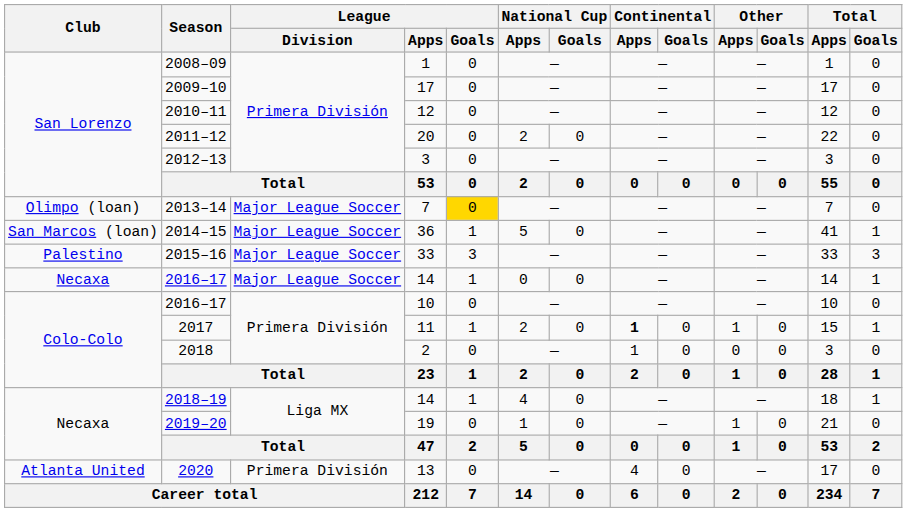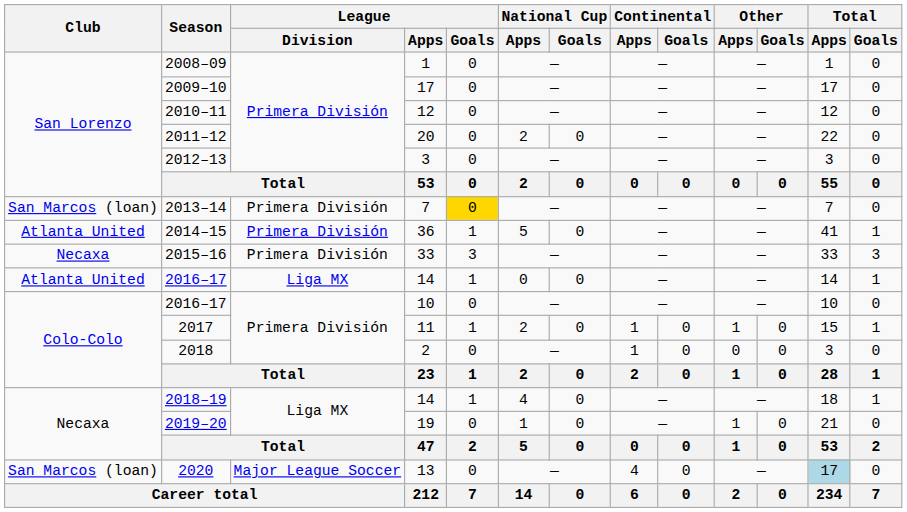 <table class="wikitable" style="text-align:center">
 <tr>
 <th rowspan="2">Club</th>
 <th rowspan="2">Season</th>
 <th colspan="3">League</th>
 <th colspan="2">National Cup</th>
 <th colspan="2">Continental</th>
 <th colspan="2">Other</th>
 <th colspan="2">Total</th>
 </tr>
 <tr>
 <th>Division</th>
 <th>Apps</th>
 <th>Goals</th>
 <th>Apps</th>
 <th>Goals</th>
 <th>Apps</th>
 <th>Goals</th>
 <th>Apps</th>
 <th>Goals</th>
 <th>Apps</th>
 <th>Goals</th>
 </tr>
 <tr>
 <td rowspan="6"><a href='#'>San Lorenzo</a></td>
 <td>2008–09</td>
 <td rowspan="5"><a href='#'>Primera División</a></td>
 <td>1</td>
 <td>0</td>
 <td colspan="2">—</td>
 <td colspan="2">—</td>
 <td colspan="2">—</td>
 <td>1</td>
 <td>0</td>
 </tr>
 <tr>
 <td>2009–10</td>
 <td>17</td>
 <td>0</td>
 <td colspan="2">—</td>
 <td colspan="2">—</td>
 <td colspan="2">—</td>
 <td>17</td>
 <td>0</td>
 </tr>
 <tr>
 <td>2010–11</td>
 <td>12</td>
 <td>0</td>
 <td colspan="2">—</td>
 <td colspan="2">—</td>
 <td colspan="2">—</td>
 <td>12</td>
 <td>0</td>
 </tr>
 <tr>
 <td>2011–12</td>
 <td>20</td>
 <td>0</td>
 <td>2</td>
 <td>0</td>
 <td colspan="2">—</td>
 <td colspan="2">—</td>
 <td>22</td>
 <td>0</td>
 </tr>
 <tr>
 <td>2012–13</td>
 <td>3</td>
 <td>0</td>
 <td colspan="2">—</td>
 <td colspan="2">—</td>
 <td colspan="2">—</td>
 <td>3</td>
 <td>0</td>
 </tr>
 <tr>
 <th colspan="2">Total</th>
 <th>53</th>
 <th>0</th>
 <th>2</th>
 <th>0</th>
 <th>0</th>
 <th>0</th>
 <th>0</th>
 <th>0</th>
 <th>55</th>
 <th>0</th>
 </tr>
 <tr>
-<td><a href='#'>Olimpo</a> (loan)</td>
+<td><a href='#'>San Marcos</a> (loan)</td>
 <td>2013–14</td>
-<td><a href='#'>Major League Soccer</a></td>
+<td>Primera División</td>
 <td>7</td>
 <td style="background: gold;">0</td>
 <td colspan="2">—</td>
 <td colspan="2">—</td>
 <td colspan="2">—</td>
 <td>7</td>
 <td>0</td>
 </tr>
 <tr>
-<td><a href='#'>San Marcos</a> (loan)</td>
+<td><a href='#'>Atlanta United</a></td>
 <td>2014–15</td>
-<td><a href='#'>Major League Soccer</a></td>
+<td><a href='#'>Primera División</a></td>
 <td>36</td>
 <td>1</td>
 <td>5</td>
 <td>0</td>
 <td colspan="2">—</td>
 <td colspan="2">—</td>
 <td>41</td>
 <td>1</td>
 </tr>
 <tr>
-<td><a href='#'>Palestino</a></td>
+<td><a href='#'>Necaxa</a></td>
 <td>2015–16</td>
-<td><a href='#'>Major League Soccer</a></td>
+<td>Primera División</td>
 <td>33</td>
 <td>3</td>
 <td colspan="2">—</td>
 <td colspan="2">—</td>
 <td colspan="2">—</td>
 <td>33</td>
 <td>3</td>
 </tr>
 <tr>
-<td><a href='#'>Necaxa</a></td>
+<td><a href='#'>Atlanta United</a></td>
 <td><a href='#'>2016–17</a></td>
-<td><a href='#'>Major League Soccer</a></td>
+<td><a href='#'>Liga MX</a></td>
 <td>14</td>
 <td>1</td>
 <td>0</td>
 <td>0</td>
 <td colspan="2">—</td>
 <td colspan="2">—</td>
 <td>14</td>
 <td>1</td>
 </tr>
 <tr>
 <td rowspan="4"><a href='#'>Colo-Colo</a></td>
 <td>2016–17</td>
 <td rowspan="3">Primera División</td>
 <td>10</td>
 <td>0</td>
 <td colspan="2">—</td>
 <td colspan="2">—</td>
 <td colspan="2">—</td>
 <td>10</td>
 <td>0</td>
 </tr>
 <tr>
 <td>2017</td>
 <td>11</td>
 <td>1</td>
 <td>2</td>
 <td>0</td>
-<td><strong>1</strong></td>
+<td>1</td>
 <td>0</td>
 <td>1</td>
 <td>0</td>
 <td>15</td>
 <td>1</td>
 </tr>
 <tr>
 <td>2018</td>
 <td>2</td>
 <td>0</td>
 <td colspan="2">—</td>
 <td>1</td>
 <td>0</td>
 <td>0</td>
 <td>0</td>
 <td>3</td>
 <td>0</td>
 </tr>
 <tr>
 <th colspan="2">Total</th>
 <th>23</th>
 <th>1</th>
 <th>2</th>
 <th>0</th>
 <th>2</th>
 <th>0</th>
 <th>1</th>
 <th>0</th>
 <th>28</th>
 <th>1</th>
 </tr>
 <tr>
 <td rowspan="3">Necaxa</td>
 <td><a href='#'>2018–19</a></td>
 <td rowspan="2">Liga MX</td>
 <td>14</td>
 <td>1</td>
 <td>4</td>
 <td>0</td>
 <td colspan="2">—</td>
 <td colspan="2">—</td>
 <td>18</td>
 <td>1</td>
 </tr>
 <tr>
 <td><a href='#'>2019–20</a></td>
 <td>19</td>
 <td>0</td>
 <td>1</td>
 <td>0</td>
 <td colspan="2">—</td>
 <td>1</td>
 <td>0</td>
 <td>21</td>
 <td>0</td>
 </tr>
 <tr>
 <th colspan="2">Total</th>
 <th>47</th>
 <th>2</th>
 <th>5</th>
 <th>0</th>
 <th>0</th>
 <th>0</th>
 <th>1</th>
 <th>0</th>
 <th>53</th>
 <th>2</th>
 </tr>
 <tr>
-<td><a href='#'>Atlanta United</a></td>
+<td><a href='#'>San Marcos</a> (loan)</td>
 <td><a href='#'>2020</a></td>
-<td>Primera División</td>
+<td><a href='#'>Major League Soccer</a></td>
 <td>13</td>
 <td>0</td>
 <td colspan="2">—</td>
 <td>4</td>
 <td>0</td>
 <td colspan="2">—</td>
-<td>17</td>
+<td style="background: lightblue;">17</td>
 <td>0</td>
 </tr>
 <tr>
 <th colspan="3">Career total</th>
 <th>212</th>
 <th>7</th>
 <th>14</th>
 <th>0</th>
 <th>6</th>
 <th>0</th>
 <th>2</th>
 <th>0</th>
 <th>234</th>
 <th>7</th>
 </tr>
 </table>
